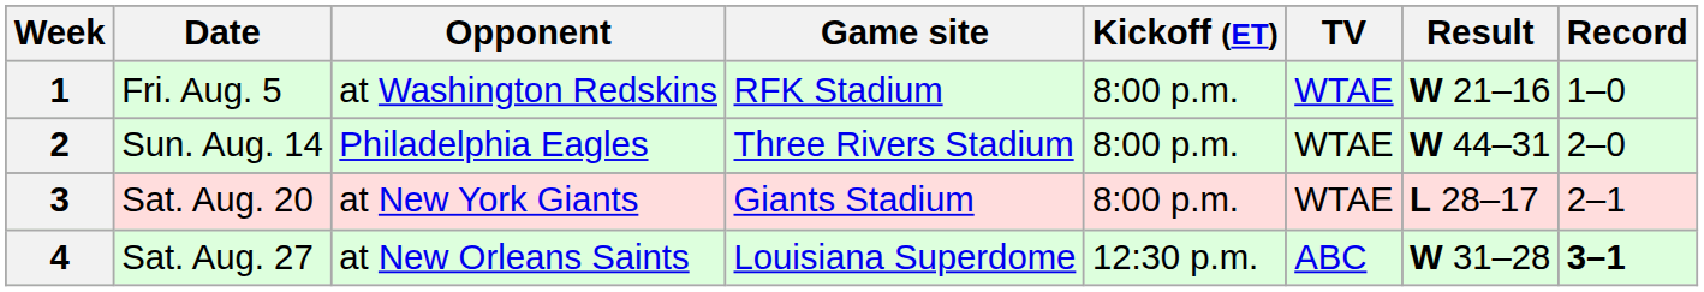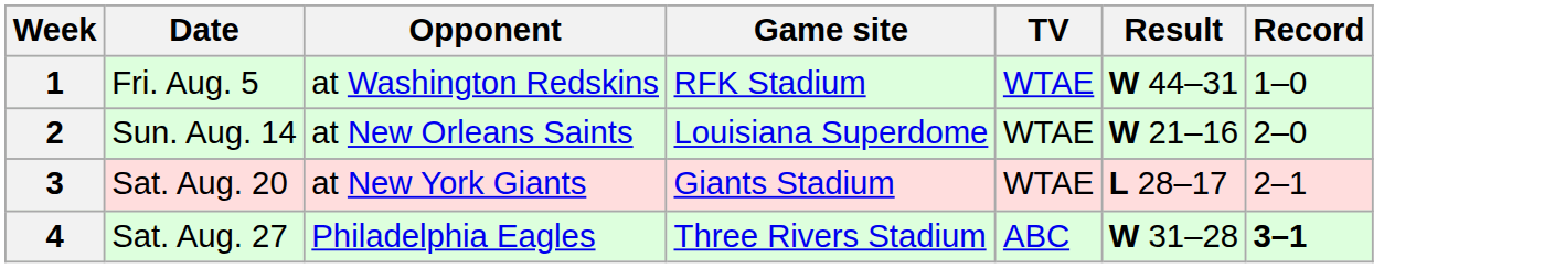 <table class="wikitable">
 <tr>
 <th>Week</th>
 <th>Date</th>
 <th>Opponent</th>
 <th>Game site</th>
-<th>Kickoff <small>(<a href='#'>ET</a>)</small></th>
 <th>TV</th>
 <th>Result</th>
 <th>Record</th>
 </tr>
 <tr style="background:#dfd;">
 <th>1</th>
 <td>Fri. Aug. 5</td>
 <td>at <a href='#'>Washington Redskins</a></td>
 <td><a href='#'>RFK Stadium</a></td>
-<td>8:00 p.m.</td>
 <td><a href='#'>WTAE</a></td>
-<td><strong>W</strong> 21–16</td>
+<td><strong>W</strong> 44–31</td>
 <td>1–0</td>
 </tr>
 <tr style="background:#dfd;">
 <th>2</th>
 <td>Sun. Aug. 14</td>
-<td><a href='#'>Philadelphia Eagles</a></td>
-<td><a href='#'>Three Rivers Stadium</a></td>
-<td>8:00 p.m.</td>
+<td>at <a href='#'>New Orleans Saints</a></td>
+<td><a href='#'>Louisiana Superdome</a></td>
 <td>WTAE</td>
-<td><strong>W</strong> 44–31</td>
+<td><strong>W</strong> 21–16</td>
 <td>2–0</td>
 </tr>
 <tr style="background:#fdd;">
 <th>3</th>
 <td>Sat. Aug. 20</td>
 <td>at <a href='#'>New York Giants</a></td>
 <td><a href='#'>Giants Stadium</a></td>
-<td>8:00 p.m.</td>
 <td>WTAE</td>
 <td><strong>L</strong> 28–17</td>
 <td>2–1</td>
 </tr>
 <tr style="background:#dfd;">
 <th>4</th>
 <td>Sat. Aug. 27</td>
-<td>at <a href='#'>New Orleans Saints</a></td>
-<td><a href='#'>Louisiana Superdome</a></td>
-<td>12:30 p.m.</td>
+<td><a href='#'>Philadelphia Eagles</a></td>
+<td><a href='#'>Three Rivers Stadium</a></td>
 <td><a href='#'>ABC</a></td>
 <td><strong>W</strong> 31–28</td>
 <td><strong>3–1</strong></td>
 </tr>
 </table>
